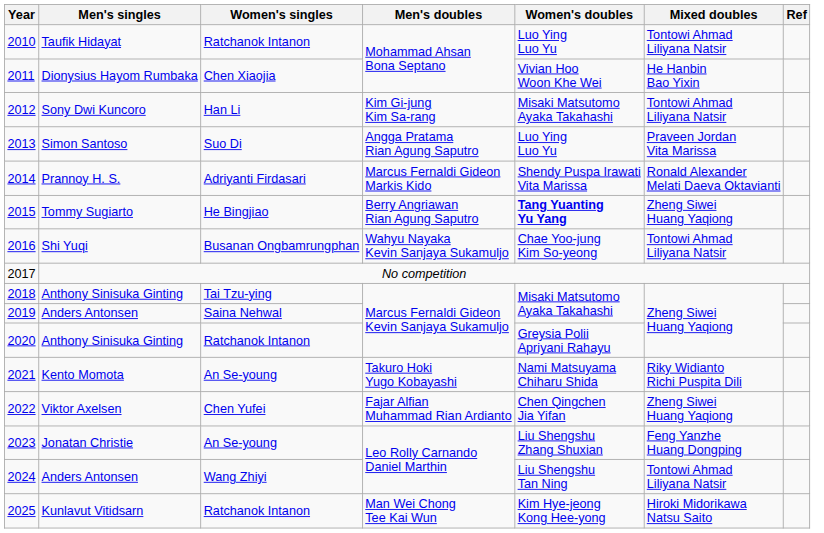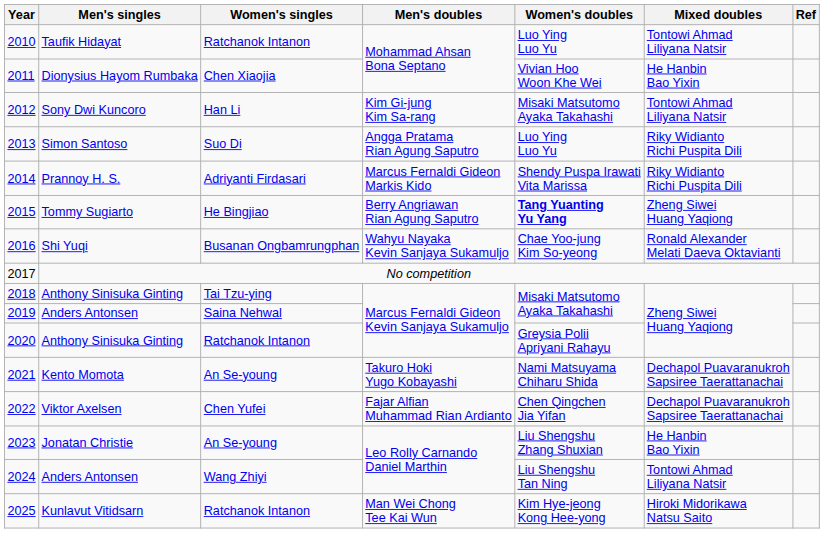 <table class=wikitable style="font-size:90%;">
 <tr>
 <th>Year</th>
 <th>Men's singles</th>
 <th>Women's singles</th>
 <th>Men's doubles</th>
 <th>Women's doubles</th>
 <th>Mixed doubles</th>
 <th>Ref</th>
 </tr>
 <tr>
 <td><a href='#'>2010</a></td>
 <td> <a href='#'>Taufik Hidayat</a></td>
 <td> <a href='#'>Ratchanok Intanon</a></td>
 <td rowspan="2"> <a href='#'>Mohammad Ahsan</a><br> <a href='#'>Bona Septano</a></td>
 <td> <a href='#'>Luo Ying</a><br> <a href='#'>Luo Yu</a></td>
 <td> <a href='#'>Tontowi Ahmad</a><br> <a href='#'>Liliyana Natsir</a></td>
 <td></td>
 </tr>
 <tr>
 <td><a href='#'>2011</a></td>
 <td> <a href='#'>Dionysius Hayom Rumbaka</a></td>
 <td> <a href='#'>Chen Xiaojia</a></td>
 <td> <a href='#'>Vivian Hoo</a><br> <a href='#'>Woon Khe Wei</a></td>
 <td> <a href='#'>He Hanbin</a><br> <a href='#'>Bao Yixin</a></td>
 <td></td>
 </tr>
 <tr>
 <td><a href='#'>2012</a></td>
 <td> <a href='#'>Sony Dwi Kuncoro</a></td>
 <td> <a href='#'>Han Li</a></td>
 <td> <a href='#'>Kim Gi-jung</a><br> <a href='#'>Kim Sa-rang</a></td>
 <td> <a href='#'>Misaki Matsutomo</a><br> <a href='#'>Ayaka Takahashi</a></td>
 <td> <a href='#'>Tontowi Ahmad</a><br> <a href='#'>Liliyana Natsir</a></td>
 <td></td>
 </tr>
 <tr>
 <td><a href='#'>2013</a></td>
 <td> <a href='#'>Simon Santoso</a></td>
 <td> <a href='#'>Suo Di</a></td>
 <td> <a href='#'>Angga Pratama</a><br> <a href='#'>Rian Agung Saputro</a></td>
 <td> <a href='#'>Luo Ying</a><br> <a href='#'>Luo Yu</a></td>
-<td> <a href='#'>Praveen Jordan</a><br> <a href='#'>Vita Marissa</a></td>
+<td> <a href='#'>Riky Widianto</a><br> <a href='#'>Richi Puspita Dili</a></td>
 <td></td>
 </tr>
 <tr>
 <td><a href='#'>2014</a></td>
 <td> <a href='#'>Prannoy H. S.</a></td>
 <td> <a href='#'>Adriyanti Firdasari</a></td>
 <td> <a href='#'>Marcus Fernaldi Gideon</a><br> <a href='#'>Markis Kido</a></td>
 <td> <a href='#'>Shendy Puspa Irawati</a><br> <a href='#'>Vita Marissa</a></td>
-<td> <a href='#'>Ronald Alexander</a><br> <a href='#'>Melati Daeva Oktavianti</a></td>
+<td> <a href='#'>Riky Widianto</a><br> <a href='#'>Richi Puspita Dili</a></td>
 <td></td>
 </tr>
 <tr>
 <td><a href='#'>2015</a></td>
 <td> <a href='#'>Tommy Sugiarto</a></td>
 <td> <a href='#'>He Bingjiao</a></td>
 <td> <a href='#'>Berry Angriawan</a><br> <a href='#'>Rian Agung Saputro</a></td>
 <td><strong> <a href='#'>Tang Yuanting</a><br> <a href='#'>Yu Yang</a></strong></td>
 <td> <a href='#'>Zheng Siwei</a><br> <a href='#'>Huang Yaqiong</a></td>
 <td></td>
 </tr>
 <tr>
 <td><a href='#'>2016</a></td>
 <td> <a href='#'>Shi Yuqi</a></td>
 <td> <a href='#'>Busanan Ongbamrungphan</a></td>
 <td> <a href='#'>Wahyu Nayaka</a><br> <a href='#'>Kevin Sanjaya Sukamuljo</a></td>
 <td> <a href='#'>Chae Yoo-jung</a><br> <a href='#'>Kim So-yeong</a></td>
-<td> <a href='#'>Tontowi Ahmad</a><br> <a href='#'>Liliyana Natsir</a></td>
+<td> <a href='#'>Ronald Alexander</a><br> <a href='#'>Melati Daeva Oktavianti</a></td>
 <td></td>
 </tr>
 <tr>
 <td>2017</td>
 <td align="center" colspan="6"><em>No competition</em></td>
 </tr>
 <tr>
 <td><a href='#'>2018</a></td>
 <td> <a href='#'>Anthony Sinisuka Ginting</a></td>
 <td> <a href='#'>Tai Tzu-ying</a></td>
 <td rowspan="3"> <a href='#'>Marcus Fernaldi Gideon</a><br> <a href='#'>Kevin Sanjaya Sukamuljo</a></td>
 <td rowspan="2"> <a href='#'>Misaki Matsutomo</a><br> <a href='#'>Ayaka Takahashi</a></td>
 <td rowspan="3"> <a href='#'>Zheng Siwei</a><br> <a href='#'>Huang Yaqiong</a></td>
 <td></td>
 </tr>
 <tr>
 <td><a href='#'>2019</a></td>
 <td> <a href='#'>Anders Antonsen</a></td>
 <td> <a href='#'>Saina Nehwal</a></td>
 <td></td>
 </tr>
 <tr>
 <td><a href='#'>2020</a></td>
 <td> <a href='#'>Anthony Sinisuka Ginting</a></td>
 <td> <a href='#'>Ratchanok Intanon</a></td>
 <td> <a href='#'>Greysia Polii</a><br> <a href='#'>Apriyani Rahayu</a></td>
 <td></td>
 </tr>
 <tr>
 <td><a href='#'>2021</a></td>
 <td> <a href='#'>Kento Momota</a></td>
 <td> <a href='#'>An Se-young</a></td>
 <td> <a href='#'>Takuro Hoki</a><br> <a href='#'>Yugo Kobayashi</a></td>
 <td> <a href='#'>Nami Matsuyama</a><br> <a href='#'>Chiharu Shida</a></td>
-<td> <a href='#'>Riky Widianto</a><br> <a href='#'>Richi Puspita Dili</a></td>
+<td> <a href='#'>Dechapol Puavaranukroh</a><br> <a href='#'>Sapsiree Taerattanachai</a></td>
 <td></td>
 </tr>
 <tr>
 <td><a href='#'>2022</a></td>
 <td> <a href='#'>Viktor Axelsen</a></td>
 <td> <a href='#'>Chen Yufei</a></td>
 <td> <a href='#'>Fajar Alfian</a><br> <a href='#'>Muhammad Rian Ardianto</a></td>
 <td> <a href='#'>Chen Qingchen</a><br> <a href='#'>Jia Yifan</a></td>
-<td> <a href='#'>Zheng Siwei</a><br> <a href='#'>Huang Yaqiong</a></td>
+<td> <a href='#'>Dechapol Puavaranukroh</a><br> <a href='#'>Sapsiree Taerattanachai</a></td>
 <td></td>
 </tr>
 <tr>
 <td><a href='#'>2023</a></td>
 <td> <a href='#'>Jonatan Christie</a></td>
 <td> <a href='#'>An Se-young</a></td>
 <td rowspan="2"> <a href='#'>Leo Rolly Carnando</a><br> <a href='#'>Daniel Marthin</a></td>
 <td> <a href='#'>Liu Shengshu</a><br> <a href='#'>Zhang Shuxian</a></td>
-<td> <a href='#'>Feng Yanzhe</a><br> <a href='#'>Huang Dongping</a></td>
+<td> <a href='#'>He Hanbin</a><br> <a href='#'>Bao Yixin</a></td>
 <td></td>
 </tr>
 <tr>
 <td><a href='#'>2024</a></td>
 <td> <a href='#'>Anders Antonsen</a></td>
 <td> <a href='#'>Wang Zhiyi</a></td>
 <td> <a href='#'>Liu Shengshu</a><br> <a href='#'>Tan Ning</a></td>
 <td> <a href='#'>Tontowi Ahmad</a><br> <a href='#'>Liliyana Natsir</a></td>
 <td></td>
 </tr>
 <tr>
 <td><a href='#'>2025</a></td>
 <td> <a href='#'>Kunlavut Vitidsarn</a></td>
 <td> <a href='#'>Ratchanok Intanon</a></td>
 <td> <a href='#'>Man Wei Chong</a><br> <a href='#'>Tee Kai Wun</a></td>
 <td> <a href='#'>Kim Hye-jeong</a><br> <a href='#'>Kong Hee-yong</a></td>
 <td> <a href='#'>Hiroki Midorikawa</a><br> <a href='#'>Natsu Saito</a></td>
 <td></td>
 </tr>
 </table>
